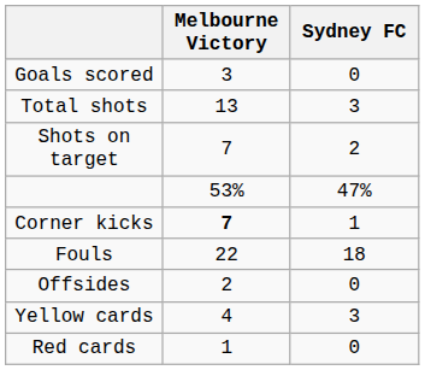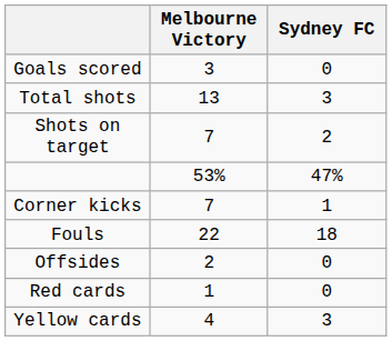 <table class="wikitable plainrowheaders" style="text-align:center">
 <tr>
 <th width=100></th>
 <th width=80>Melbourne Victory</th>
 <th width=80>Sydney FC</th>
 </tr>
 <tr>
 <td>Goals scored</td>
 <td>3</td>
 <td>0</td>
 </tr>
 <tr>
 <td>Total shots</td>
 <td>13</td>
 <td>3</td>
 </tr>
 <tr>
 <td>Shots on target</td>
 <td>7</td>
 <td>2</td>
 </tr>
 <tr>
 <td></td>
 <td>53%</td>
 <td>47%</td>
 </tr>
 <tr>
 <td>Corner kicks</td>
-<td><strong>7</strong></td>
+<td>7</td>
 <td>1</td>
 </tr>
 <tr>
 <td>Fouls</td>
 <td>22</td>
 <td>18</td>
 </tr>
 <tr>
 <td>Offsides</td>
 <td>2</td>
 <td>0</td>
 </tr>
 <tr>
+<td>Red cards</td>
+<td>1</td>
+<td>0</td>
+</tr>
+<tr>
 <td>Yellow cards</td>
 <td>4</td>
 <td>3</td>
 </tr>
-<tr>
-<td>Red cards</td>
-<td>1</td>
-<td>0</td>
-</tr>
 </table>
